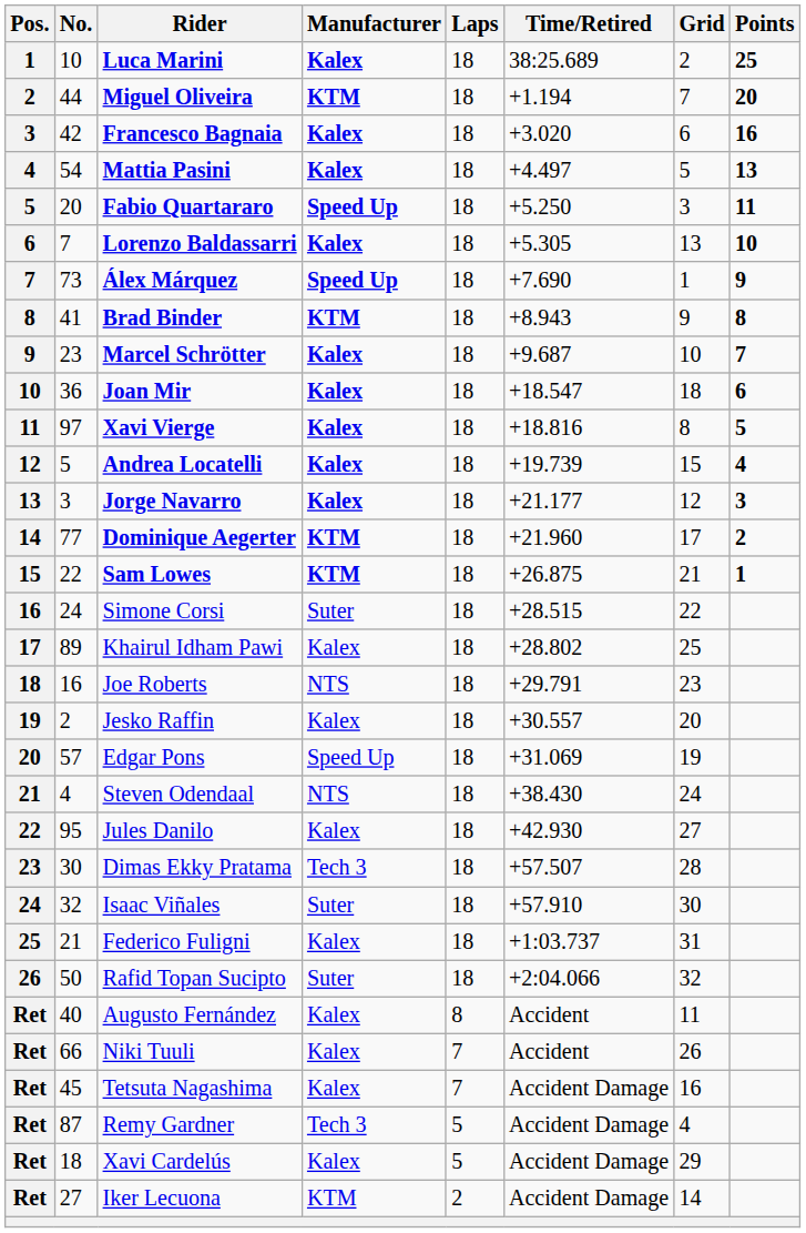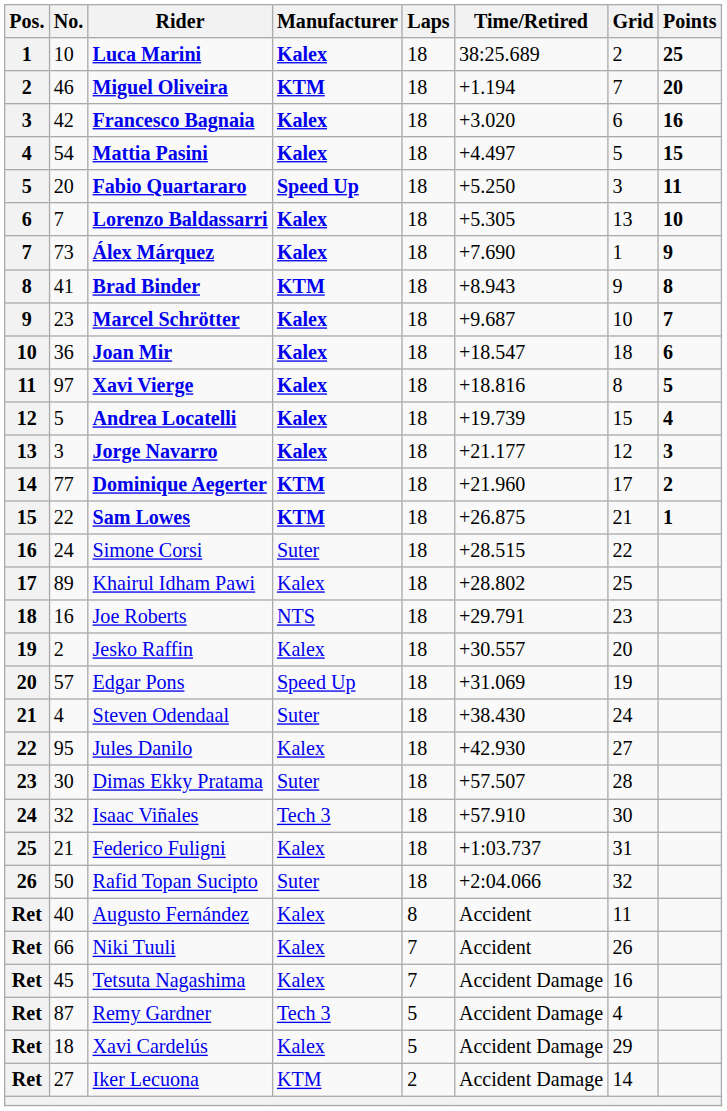 <table class="wikitable" style="font-size: 95%;">
 <tr>
 <th>Pos.</th>
 <th>No.</th>
 <th>Rider</th>
 <th>Manufacturer</th>
 <th>Laps</th>
 <th>Time/Retired</th>
 <th>Grid</th>
 <th>Points</th>
 </tr>
 <tr>
 <th>1</th>
 <td>10</td>
 <td> <strong><a href='#'>Luca Marini</a></strong></td>
 <td><strong><a href='#'>Kalex</a></strong></td>
 <td>18</td>
 <td>38:25.689</td>
 <td>2</td>
 <td><strong>25</strong></td>
 </tr>
 <tr>
 <th>2</th>
-<td>44</td>
+<td>46</td>
 <td> <strong><a href='#'>Miguel Oliveira</a></strong></td>
 <td><strong><a href='#'>KTM</a></strong></td>
 <td>18</td>
 <td>+1.194</td>
 <td>7</td>
 <td><strong>20</strong></td>
 </tr>
 <tr>
 <th>3</th>
 <td>42</td>
 <td> <strong><a href='#'>Francesco Bagnaia</a></strong></td>
 <td><strong><a href='#'>Kalex</a></strong></td>
 <td>18</td>
 <td>+3.020</td>
 <td>6</td>
 <td><strong>16</strong></td>
 </tr>
 <tr>
 <th>4</th>
 <td>54</td>
 <td> <strong><a href='#'>Mattia Pasini</a></strong></td>
 <td><strong><a href='#'>Kalex</a></strong></td>
 <td>18</td>
 <td>+4.497</td>
 <td>5</td>
-<td><strong>13</strong></td>
+<td><strong>15</strong></td>
 </tr>
 <tr>
 <th>5</th>
 <td>20</td>
 <td> <strong><a href='#'>Fabio Quartararo</a></strong></td>
 <td><strong><a href='#'>Speed Up</a></strong></td>
 <td>18</td>
 <td>+5.250</td>
 <td>3</td>
 <td><strong>11</strong></td>
 </tr>
 <tr>
 <th>6</th>
 <td>7</td>
 <td> <strong><a href='#'>Lorenzo Baldassarri</a></strong></td>
 <td><strong><a href='#'>Kalex</a></strong></td>
 <td>18</td>
 <td>+5.305</td>
 <td>13</td>
 <td><strong>10</strong></td>
 </tr>
 <tr>
 <th>7</th>
 <td>73</td>
 <td> <strong><a href='#'>Álex Márquez</a></strong></td>
-<td><strong><a href='#'>Speed Up</a></strong></td>
+<td><strong><a href='#'>Kalex</a></strong></td>
 <td>18</td>
 <td>+7.690</td>
 <td>1</td>
 <td><strong>9</strong></td>
 </tr>
 <tr>
 <th>8</th>
 <td>41</td>
 <td> <strong><a href='#'>Brad Binder</a></strong></td>
 <td><strong><a href='#'>KTM</a></strong></td>
 <td>18</td>
 <td>+8.943</td>
 <td>9</td>
 <td><strong>8</strong></td>
 </tr>
 <tr>
 <th>9</th>
 <td>23</td>
 <td> <strong><a href='#'>Marcel Schrötter</a></strong></td>
 <td><strong><a href='#'>Kalex</a></strong></td>
 <td>18</td>
 <td>+9.687</td>
 <td>10</td>
 <td><strong>7</strong></td>
 </tr>
 <tr>
 <th>10</th>
 <td>36</td>
 <td> <strong><a href='#'>Joan Mir</a></strong></td>
 <td><strong><a href='#'>Kalex</a></strong></td>
 <td>18</td>
 <td>+18.547</td>
 <td>18</td>
 <td><strong>6</strong></td>
 </tr>
 <tr>
 <th>11</th>
 <td>97</td>
 <td> <strong><a href='#'>Xavi Vierge</a></strong></td>
 <td><strong><a href='#'>Kalex</a></strong></td>
 <td>18</td>
 <td>+18.816</td>
 <td>8</td>
 <td><strong>5</strong></td>
 </tr>
 <tr>
 <th>12</th>
 <td>5</td>
 <td> <strong><a href='#'>Andrea Locatelli</a></strong></td>
 <td><strong><a href='#'>Kalex</a></strong></td>
 <td>18</td>
 <td>+19.739</td>
 <td>15</td>
 <td><strong>4</strong></td>
 </tr>
 <tr>
 <th>13</th>
 <td>3</td>
 <td> <strong><a href='#'>Jorge Navarro</a></strong></td>
 <td><strong><a href='#'>Kalex</a></strong></td>
 <td>18</td>
 <td>+21.177</td>
 <td>12</td>
 <td><strong>3</strong></td>
 </tr>
 <tr>
 <th>14</th>
 <td>77</td>
 <td> <strong><a href='#'>Dominique Aegerter</a></strong></td>
 <td><strong><a href='#'>KTM</a></strong></td>
 <td>18</td>
 <td>+21.960</td>
 <td>17</td>
 <td><strong>2</strong></td>
 </tr>
 <tr>
 <th>15</th>
 <td>22</td>
 <td> <strong><a href='#'>Sam Lowes</a></strong></td>
 <td><strong><a href='#'>KTM</a></strong></td>
 <td>18</td>
 <td>+26.875</td>
 <td>21</td>
 <td><strong>1</strong></td>
 </tr>
 <tr>
 <th>16</th>
 <td>24</td>
 <td> <a href='#'>Simone Corsi</a></td>
 <td><a href='#'>Suter</a></td>
 <td>18</td>
 <td>+28.515</td>
 <td>22</td>
 <td></td>
 </tr>
 <tr>
 <th>17</th>
 <td>89</td>
 <td> <a href='#'>Khairul Idham Pawi</a></td>
 <td><a href='#'>Kalex</a></td>
 <td>18</td>
 <td>+28.802</td>
 <td>25</td>
 <td></td>
 </tr>
 <tr>
 <th>18</th>
 <td>16</td>
 <td> <a href='#'>Joe Roberts</a></td>
 <td><a href='#'>NTS</a></td>
 <td>18</td>
 <td>+29.791</td>
 <td>23</td>
 <td></td>
 </tr>
 <tr>
 <th>19</th>
 <td>2</td>
 <td> <a href='#'>Jesko Raffin</a></td>
 <td><a href='#'>Kalex</a></td>
 <td>18</td>
 <td>+30.557</td>
 <td>20</td>
 <td></td>
 </tr>
 <tr>
 <th>20</th>
 <td>57</td>
 <td> <a href='#'>Edgar Pons</a></td>
 <td><a href='#'>Speed Up</a></td>
 <td>18</td>
 <td>+31.069</td>
 <td>19</td>
 <td></td>
 </tr>
 <tr>
 <th>21</th>
 <td>4</td>
 <td> <a href='#'>Steven Odendaal</a></td>
-<td><a href='#'>NTS</a></td>
+<td><a href='#'>Suter</a></td>
 <td>18</td>
 <td>+38.430</td>
 <td>24</td>
 <td></td>
 </tr>
 <tr>
 <th>22</th>
 <td>95</td>
 <td> <a href='#'>Jules Danilo</a></td>
 <td><a href='#'>Kalex</a></td>
 <td>18</td>
 <td>+42.930</td>
 <td>27</td>
 <td></td>
 </tr>
 <tr>
 <th>23</th>
 <td>30</td>
 <td> <a href='#'>Dimas Ekky Pratama</a></td>
-<td><a href='#'>Tech 3</a></td>
+<td><a href='#'>Suter</a></td>
 <td>18</td>
 <td>+57.507</td>
 <td>28</td>
 <td></td>
 </tr>
 <tr>
 <th>24</th>
 <td>32</td>
 <td> <a href='#'>Isaac Viñales</a></td>
-<td><a href='#'>Suter</a></td>
+<td><a href='#'>Tech 3</a></td>
 <td>18</td>
 <td>+57.910</td>
 <td>30</td>
 <td></td>
 </tr>
 <tr>
 <th>25</th>
 <td>21</td>
 <td> <a href='#'>Federico Fuligni</a></td>
 <td><a href='#'>Kalex</a></td>
 <td>18</td>
 <td>+1:03.737</td>
 <td>31</td>
 <td></td>
 </tr>
 <tr>
 <th>26</th>
 <td>50</td>
 <td> <a href='#'>Rafid Topan Sucipto</a></td>
 <td><a href='#'>Suter</a></td>
 <td>18</td>
 <td>+2:04.066</td>
 <td>32</td>
 <td></td>
 </tr>
 <tr>
 <th>Ret</th>
 <td>40</td>
 <td> <a href='#'>Augusto Fernández</a></td>
 <td><a href='#'>Kalex</a></td>
 <td>8</td>
 <td>Accident</td>
 <td>11</td>
 <td></td>
 </tr>
 <tr>
 <th>Ret</th>
 <td>66</td>
 <td> <a href='#'>Niki Tuuli</a></td>
 <td><a href='#'>Kalex</a></td>
 <td>7</td>
 <td>Accident</td>
 <td>26</td>
 <td></td>
 </tr>
 <tr>
 <th>Ret</th>
 <td>45</td>
 <td> <a href='#'>Tetsuta Nagashima</a></td>
 <td><a href='#'>Kalex</a></td>
 <td>7</td>
 <td>Accident Damage</td>
 <td>16</td>
 <td></td>
 </tr>
 <tr>
 <th>Ret</th>
 <td>87</td>
 <td> <a href='#'>Remy Gardner</a></td>
 <td><a href='#'>Tech 3</a></td>
 <td>5</td>
 <td>Accident Damage</td>
 <td>4</td>
 <td></td>
 </tr>
 <tr>
 <th>Ret</th>
 <td>18</td>
 <td> <a href='#'>Xavi Cardelús</a></td>
 <td><a href='#'>Kalex</a></td>
 <td>5</td>
 <td>Accident Damage</td>
 <td>29</td>
 <td></td>
 </tr>
 <tr>
 <th>Ret</th>
 <td>27</td>
 <td> <a href='#'>Iker Lecuona</a></td>
 <td><a href='#'>KTM</a></td>
 <td>2</td>
 <td>Accident Damage</td>
 <td>14</td>
 <td></td>
 </tr>
 <tr>
 <th colspan=8></th>
 </tr>
 </table>
